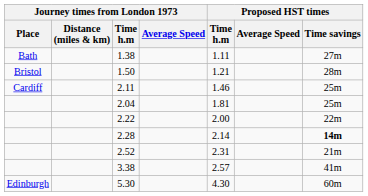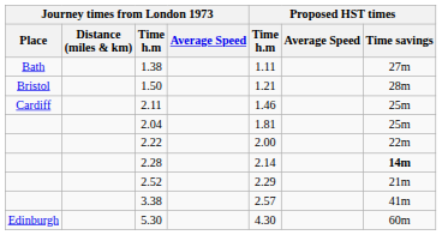 <table class=wikitable style=text-align:center>
 <tr>
 <th colspan=4>Journey times from London 1973</th>
 <th colspan=3>Proposed HST times</th>
 </tr>
 <tr>
 <th>Place</th>
 <th>Distance<br> (miles & km)</th>
 <th>Time<br>h.m</th>
 <th><a href='#'>Average Speed</a></th>
 <th>Time<br>h.m</th>
 <th>Average Speed</th>
 <th>Time savings</th>
 </tr>
 <tr>
 <td><a href='#'>Bath</a></td>
 <td></td>
 <td>1.38</td>
 <td></td>
 <td>1.11</td>
 <td></td>
 <td>27m</td>
 </tr>
 <tr>
 <td><a href='#'>Bristol</a></td>
 <td></td>
 <td>1.50</td>
 <td></td>
 <td>1.21</td>
 <td></td>
 <td>28m</td>
 </tr>
 <tr>
 <td><a href='#'>Cardiff</a></td>
 <td></td>
 <td>2.11</td>
 <td></td>
 <td>1.46</td>
 <td></td>
 <td>25m</td>
 </tr>
 <tr>
 <td></td>
 <td></td>
 <td>2.04</td>
 <td></td>
 <td>1.81</td>
 <td></td>
 <td>25m</td>
 </tr>
 <tr>
 <td></td>
 <td></td>
 <td>2.22</td>
 <td></td>
 <td>2.00</td>
 <td></td>
 <td>22m</td>
 </tr>
 <tr>
 <td></td>
 <td></td>
 <td>2.28</td>
 <td></td>
 <td>2.14</td>
 <td></td>
 <td><strong>14m</strong></td>
 </tr>
 <tr>
 <td></td>
 <td></td>
 <td>2.52</td>
 <td></td>
-<td>2.31</td>
+<td>2.29</td>
 <td></td>
 <td>21m</td>
 </tr>
 <tr>
 <td></td>
 <td></td>
 <td>3.38</td>
 <td></td>
 <td>2.57</td>
 <td></td>
 <td>41m</td>
 </tr>
 <tr>
 <td><a href='#'>Edinburgh</a></td>
 <td></td>
 <td>5.30</td>
 <td></td>
 <td>4.30</td>
 <td></td>
 <td>60m</td>
 </tr>
 </table>
